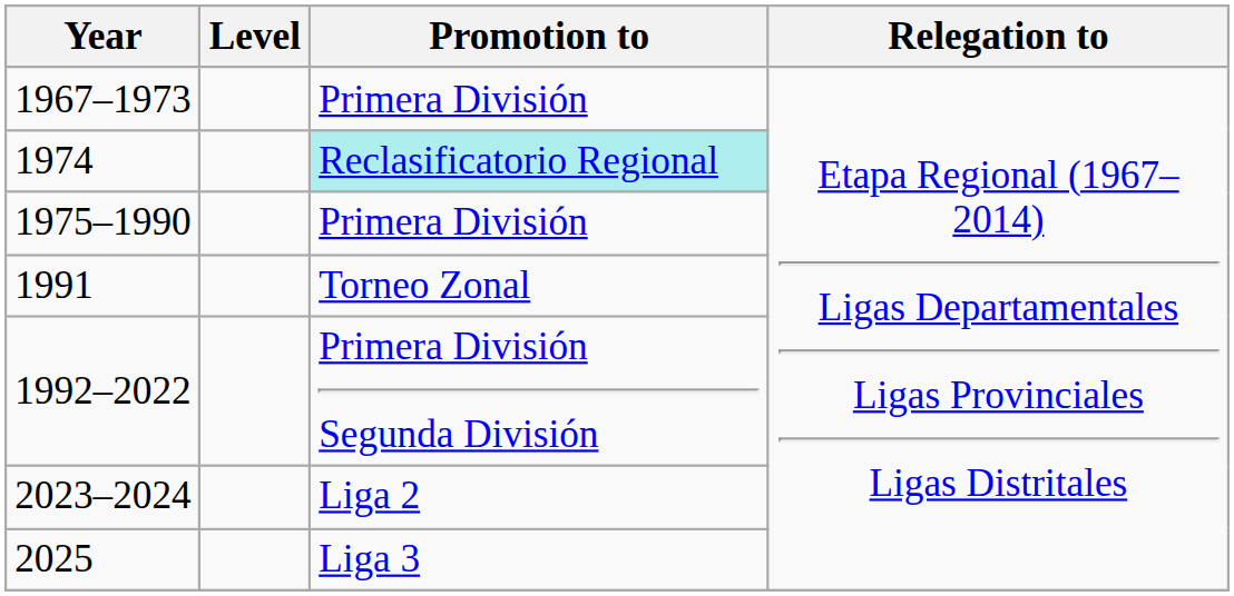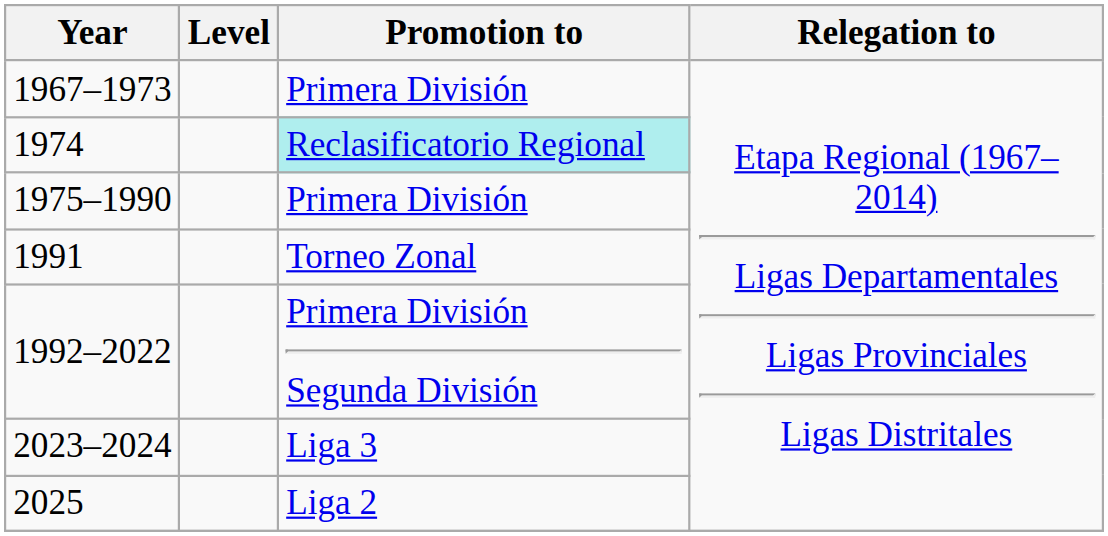 <table class="wikitable sortable">
 <tr>
 <th width=>Year</th>
 <th width=>Level</th>
 <th width=180px>Promotion to</th>
 <th width=180px>Relegation to</th>
 </tr>
 <tr>
 <td>1967–1973</td>
 <td></td>
 <td><a href='#'>Primera División</a></td>
 <td rowspan=7 colspan="1" align=center><a href='#'>Etapa Regional (1967–2014)</a><hr><a href='#'>Ligas Departamentales</a><hr><a href='#'>Ligas Provinciales</a><hr><a href='#'>Ligas Distritales</a></td>
 </tr>
 <tr>
 <td>1974</td>
 <td></td>
 <td style="background: paleturquoise;"><a href='#'>Reclasificatorio Regional</a></td>
 </tr>
 <tr>
 <td>1975–1990</td>
 <td></td>
 <td><a href='#'>Primera División</a></td>
 </tr>
 <tr>
 <td>1991</td>
 <td></td>
 <td><a href='#'>Torneo Zonal</a></td>
 </tr>
 <tr>
 <td>1992–2022</td>
 <td></td>
 <td><a href='#'>Primera División</a> <hr><a href='#'>Segunda División</a> </td>
 </tr>
 <tr>
 <td>2023–2024</td>
 <td></td>
-<td><a href='#'>Liga 2</a></td>
+<td><a href='#'>Liga 3</a></td>
 </tr>
 <tr>
 <td>2025</td>
 <td></td>
-<td><a href='#'>Liga 3</a></td>
+<td><a href='#'>Liga 2</a></td>
 </tr>
 <tr>
 </tr>
 </table>
